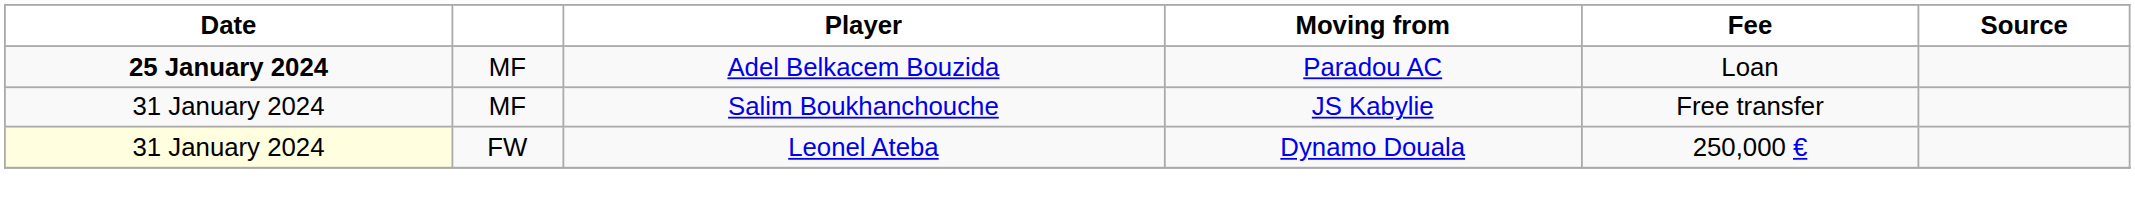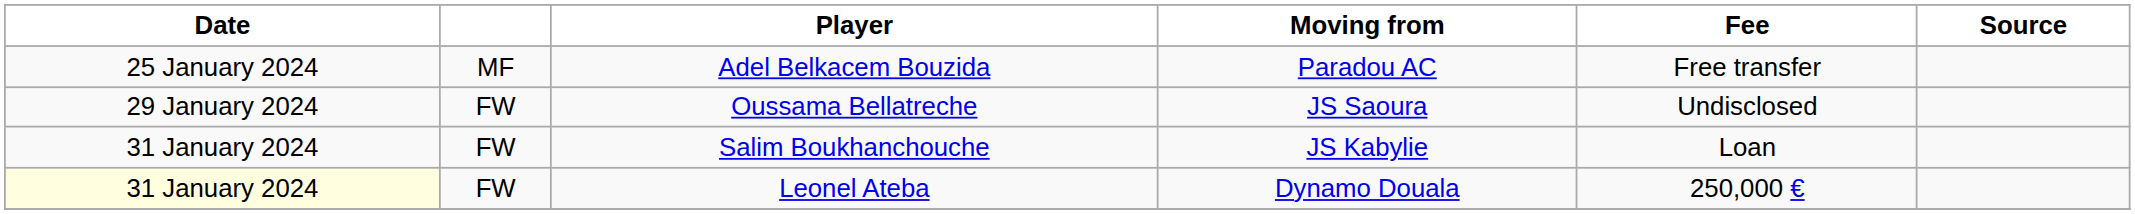 <table class="wikitable sortable" style="width:75%; text-align:center; font-size:90%; text-align:centre;">
 <tr>
 <th style="background:white; color:black; text-align:center;">Date</th>
 <th style="background:white; color:black; text-align:center;"></th>
 <th style="background:white; color:black; text-align:center;">Player</th>
 <th style="background:white; color:black; text-align:center;">Moving from</th>
 <th style="background:white; color:black; text-align:center;">Fee</th>
 <th style="background:white; color:black; text-align:center;">Source</th>
 </tr>
 <tr>
-<td><strong>25 January 2024</strong></td>
+<td>25 January 2024</td>
 <td>MF</td>
 <td> <a href='#'>Adel Belkacem Bouzida</a></td>
 <td><a href='#'>Paradou AC</a></td>
-<td>Loan</td>
+<td>Free transfer</td>
+<td></td>
+</tr>
+<tr>
+<td>29 January 2024</td>
+<td>FW</td>
+<td> <a href='#'>Oussama Bellatreche</a></td>
+<td><a href='#'>JS Saoura</a></td>
+<td>Undisclosed</td>
 <td></td>
 </tr>
 <tr>
 <td>31 January 2024</td>
-<td>MF</td>
+<td>FW</td>
 <td> <a href='#'>Salim Boukhanchouche</a></td>
 <td><a href='#'>JS Kabylie</a></td>
-<td>Free transfer</td>
+<td>Loan</td>
 <td></td>
 </tr>
 <tr>
 <td style="background: lightyellow;">31 January 2024</td>
 <td>FW</td>
 <td> <a href='#'>Leonel Ateba</a></td>
 <td> <a href='#'>Dynamo Douala</a></td>
 <td>250,000 <a href='#'>€</a></td>
 <td></td>
 </tr>
 <tr>
 </tr>
 </table>
